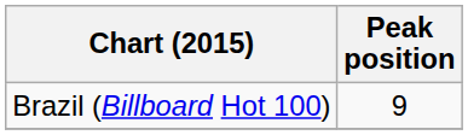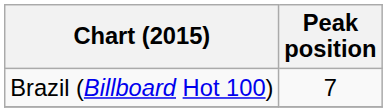 <table class="wikitable plainrowheaders sortable">
 <tr>
 <th scope="col">Chart (2015)</th>
 <th scope="col">Peak<br>position</th>
 </tr>
 <tr>
 <td>Brazil (<a href='#'><em>Billboard</em></a> <a href='#'>Hot 100</a>)</td>
-<td style="text-align:center;">9</td>
+<td style="text-align:center;">7</td>
 </tr>
 <tr>
 </tr>
 </table>
